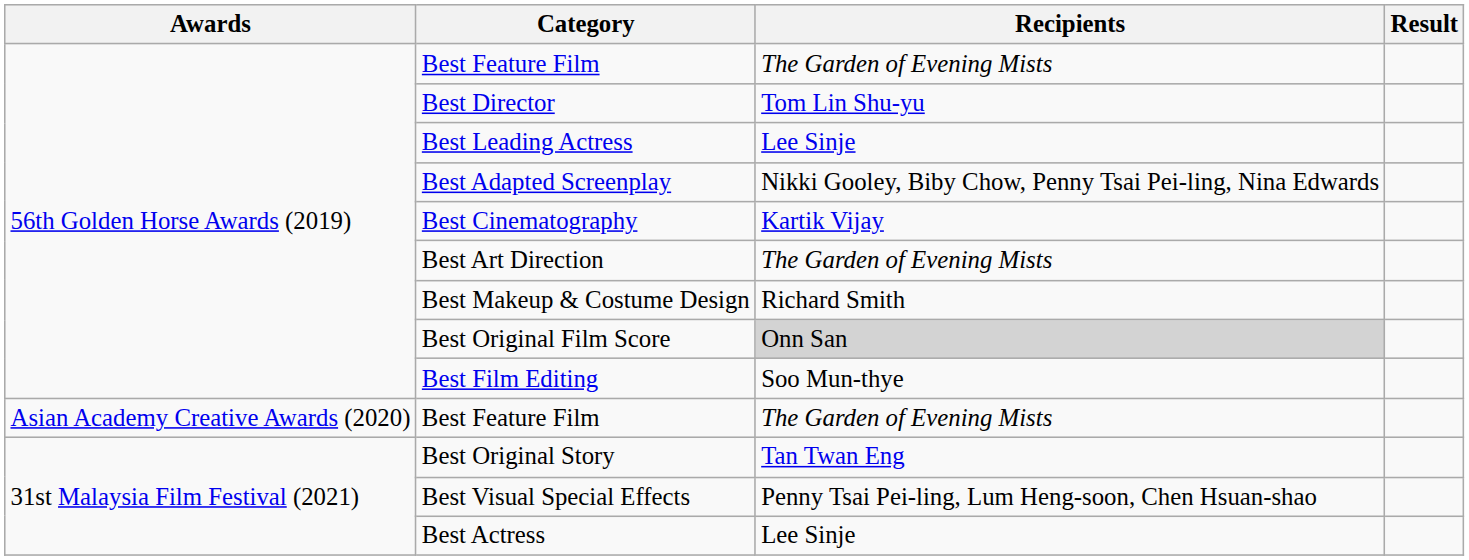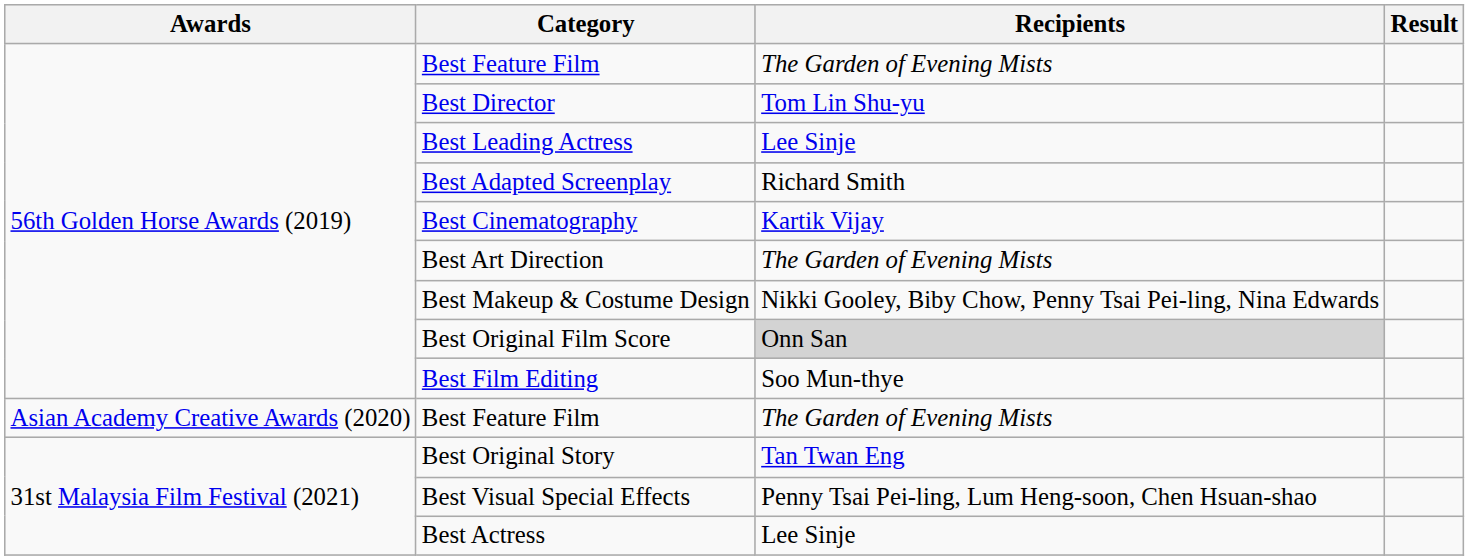 <table class="wikitable">
 <tr>
 <th>Awards</th>
 <th>Category</th>
 <th>Recipients</th>
 <th>Result</th>
 </tr>
 <tr>
 <td rowspan="9"><a href='#'>56th Golden Horse Awards</a> (2019)</td>
 <td><a href='#'>Best Feature Film</a></td>
 <td><em>The Garden of Evening Mists</em></td>
 <td></td>
 </tr>
 <tr>
 <td><a href='#'>Best Director</a></td>
 <td><a href='#'>Tom Lin Shu-yu</a></td>
 <td></td>
 </tr>
 <tr>
 <td><a href='#'>Best Leading Actress</a></td>
 <td><a href='#'>Lee Sinje</a></td>
 <td></td>
 </tr>
 <tr>
 <td><a href='#'>Best Adapted Screenplay</a></td>
-<td>Nikki Gooley, Biby Chow, Penny Tsai Pei-ling, Nina Edwards</td>
+<td>Richard Smith</td>
 <td></td>
 </tr>
 <tr>
 <td><a href='#'>Best Cinematography</a></td>
 <td><a href='#'>Kartik Vijay</a></td>
 <td></td>
 </tr>
 <tr>
 <td>Best Art Direction</td>
 <td><em>The Garden of Evening Mists</em></td>
 <td></td>
 </tr>
 <tr>
 <td>Best Makeup & Costume Design</td>
-<td>Richard Smith</td>
+<td>Nikki Gooley, Biby Chow, Penny Tsai Pei-ling, Nina Edwards</td>
 <td></td>
 </tr>
 <tr>
 <td>Best Original Film Score</td>
 <td style="background: lightgrey;">Onn San</td>
 <td></td>
 </tr>
 <tr>
 <td><a href='#'>Best Film Editing</a></td>
 <td>Soo Mun-thye</td>
 <td></td>
 </tr>
 <tr>
 <td><a href='#'>Asian Academy Creative Awards</a> (2020)</td>
 <td>Best Feature Film</td>
 <td><em>The Garden of Evening Mists</em></td>
 <td></td>
 </tr>
 <tr>
 <td rowspan="3">31st <a href='#'>Malaysia Film Festival</a> (2021)</td>
 <td>Best Original Story</td>
 <td><a href='#'>Tan Twan Eng</a></td>
 <td></td>
 </tr>
 <tr>
 <td>Best Visual Special Effects</td>
 <td>Penny Tsai Pei-ling, Lum Heng-soon, Chen Hsuan-shao</td>
 <td></td>
 </tr>
 <tr>
 <td>Best Actress</td>
 <td>Lee Sinje</td>
 <td></td>
 </tr>
 </table>
